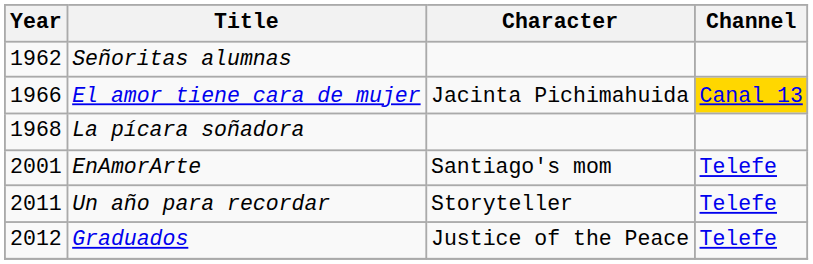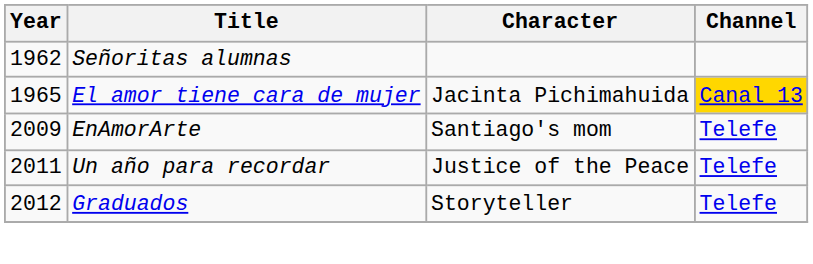 <table class="wikitable" style="font-size: 90%;">
 <tr>
 <th>Year</th>
 <th>Title</th>
 <th>Character</th>
 <th>Channel</th>
 </tr>
 <tr>
 <td>1962</td>
 <td><em>Señoritas alumnas</em></td>
 <td></td>
 <td></td>
 </tr>
 <tr>
-<td>1966</td>
+<td>1965</td>
 <td><em><a href='#'>El amor tiene cara de mujer</a></em></td>
 <td>Jacinta Pichimahuida</td>
 <td style="background: gold;"><a href='#'>Canal 13</a></td>
 </tr>
 <tr>
-<td>1968</td>
-<td><em>La pícara soñadora</em></td>
-<td></td>
-<td></td>
-</tr>
-<tr>
-<td>2001</td>
+<td>2009</td>
 <td><em>EnAmorArte</em></td>
 <td>Santiago's mom</td>
 <td><a href='#'>Telefe</a></td>
 </tr>
 <tr>
 <td>2011</td>
 <td><em>Un año para recordar</em></td>
-<td>Storyteller</td>
+<td>Justice of the Peace</td>
 <td><a href='#'>Telefe</a></td>
 </tr>
 <tr>
 <td>2012</td>
 <td><em><a href='#'>Graduados</a></em></td>
-<td>Justice of the Peace</td>
+<td>Storyteller</td>
 <td><a href='#'>Telefe</a></td>
 </tr>
 <tr>
 </tr>
 </table>
